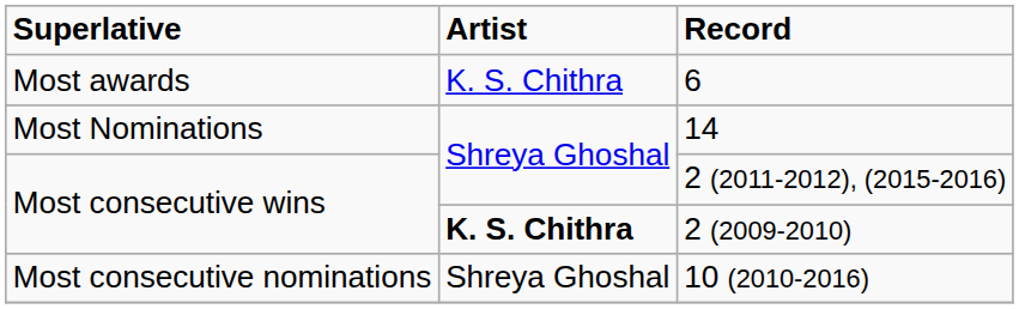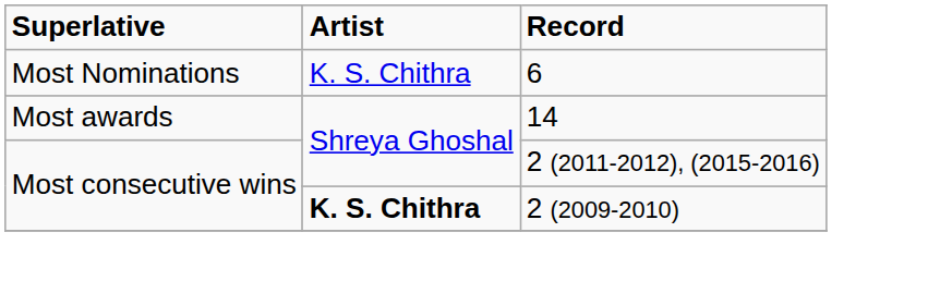 <table class="wikitable">
 <tr>
 <td><strong>Superlative</strong></td>
 <td><strong>Artist</strong></td>
 <td><strong>Record</strong></td>
 </tr>
 <tr>
-<td>Most awards</td>
+<td>Most Nominations</td>
 <td><a href='#'>K. S. Chithra</a></td>
 <td>6</td>
 </tr>
 <tr>
-<td>Most Nominations</td>
+<td>Most awards</td>
 <td rowspan="2"><a href='#'>Shreya Ghoshal</a></td>
 <td>14</td>
 </tr>
 <tr>
 <td rowspan="2">Most consecutive wins</td>
 <td>2 <small>(2011-2012), (2015-2016)</small></td>
 </tr>
 <tr>
 <td><strong>K. S. Chithra</strong></td>
 <td>2 <small>(2009-2010)</small></td>
 </tr>
 <tr>
-<td>Most consecutive nominations</td>
-<td>Shreya Ghoshal</td>
-<td>10 <small>(2010-2016)</small></td>
-</tr>
-<tr>
 </tr>
 </table>
